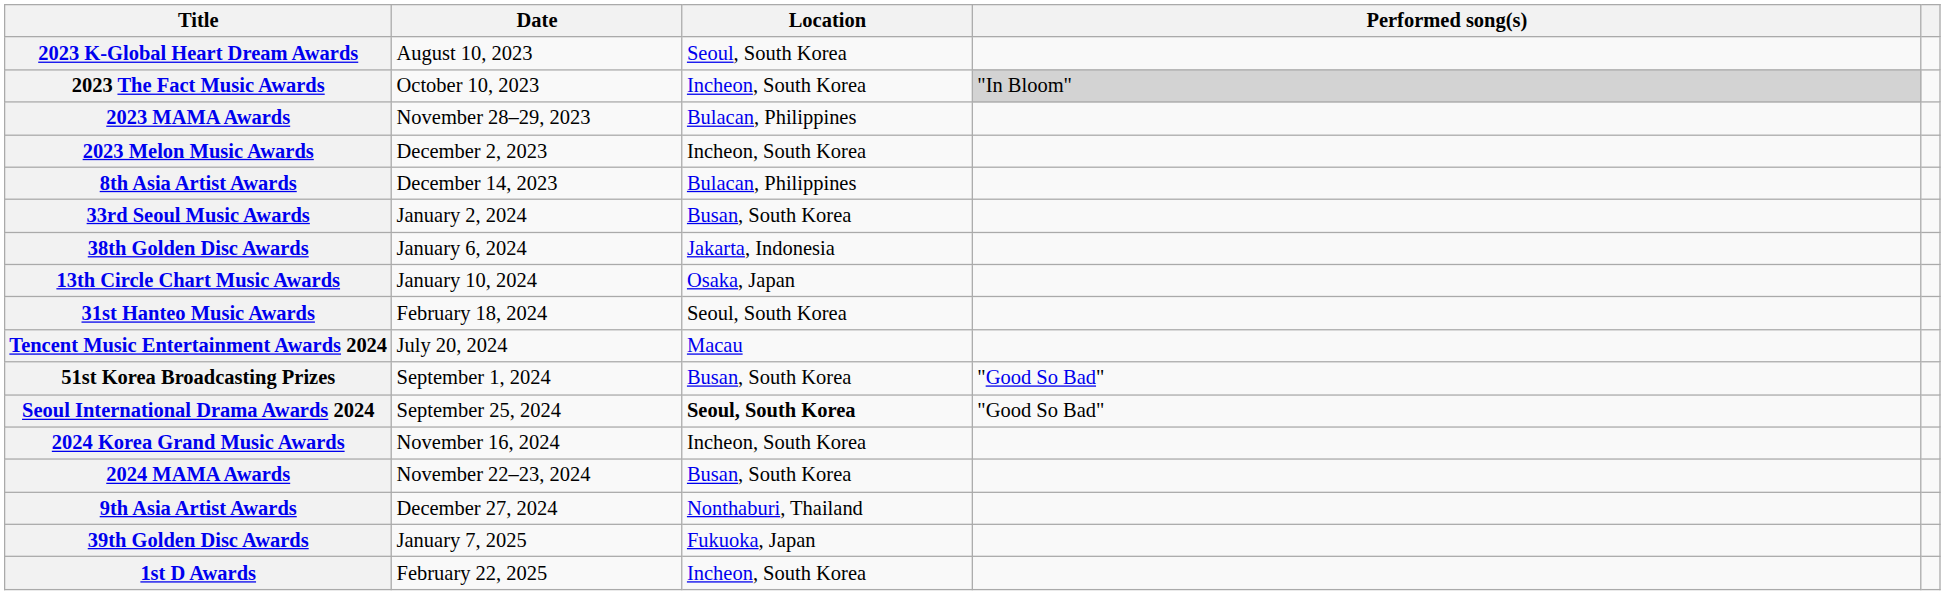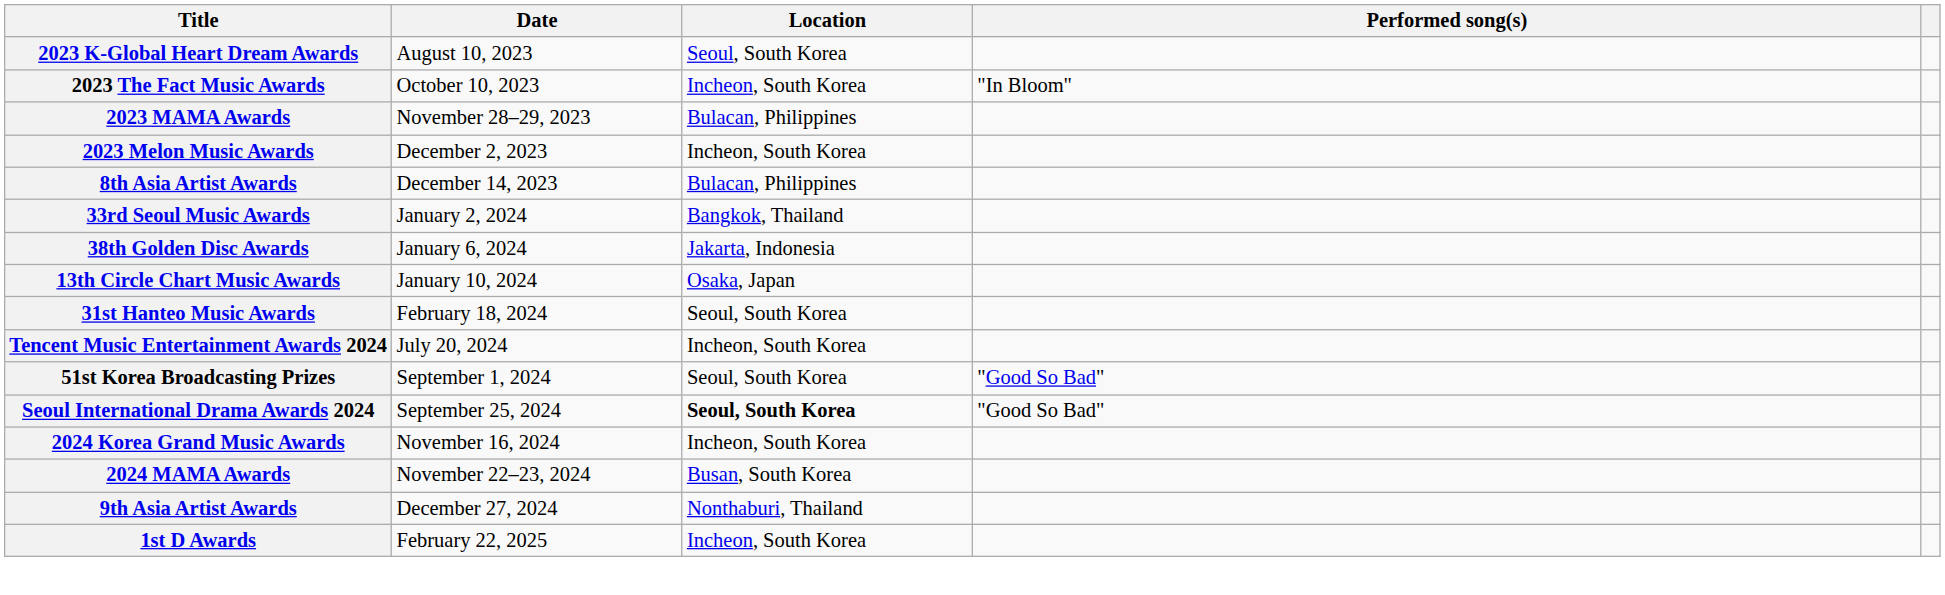 <table class="wikitable plainrowheaders sortable">
 <tr>
 <th style="width:20%">Title</th>
 <th style="width:15%">Date</th>
 <th style="width:15%">Location</th>
 <th>Performed song(s)</th>
 <th style="width:1%" class="unsortable"></th>
 </tr>
 <tr>
 <th scope="row"><a href='#'>2023 K-Global Heart Dream Awards</a></th>
 <td>August 10, 2023</td>
 <td><a href='#'>Seoul</a>, South Korea</td>
 <td></td>
 <td style="text-align:center"></td>
 </tr>
 <tr>
 <th scope="row">2023 <a href='#'>The Fact Music Awards</a></th>
 <td>October 10, 2023</td>
 <td><a href='#'>Incheon</a>, South Korea</td>
-<td style="background: lightgrey;">"In Bloom"</td>
+<td>"In Bloom"</td>
 <td style="text-align:center"></td>
 </tr>
 <tr>
 <th scope="row"><a href='#'>2023 MAMA Awards</a></th>
 <td>November 28–29, 2023</td>
 <td><a href='#'>Bulacan</a>, Philippines</td>
 <td></td>
 <td style="text-align:center"></td>
 </tr>
 <tr>
 <th scope="row"><a href='#'>2023 Melon Music Awards</a></th>
 <td>December 2, 2023</td>
 <td>Incheon, South Korea</td>
 <td></td>
 <td style="text-align:center"></td>
 </tr>
 <tr>
 <th scope="row"><a href='#'>8th Asia Artist Awards</a></th>
 <td>December 14, 2023</td>
 <td><a href='#'>Bulacan</a>, Philippines</td>
 <td></td>
 <td style="text-align:center"></td>
 </tr>
 <tr>
 <th scope="row"><a href='#'>33rd Seoul Music Awards</a></th>
 <td>January 2, 2024</td>
-<td><a href='#'>Busan</a>, South Korea</td>
+<td><a href='#'>Bangkok</a>, Thailand</td>
 <td></td>
 <td style="text-align:center"></td>
 </tr>
 <tr>
 <th scope="row"><a href='#'>38th Golden Disc Awards</a></th>
 <td>January 6, 2024</td>
 <td><a href='#'>Jakarta</a>, Indonesia</td>
 <td></td>
 <td style="text-align:center"></td>
 </tr>
 <tr>
 <th scope="row"><a href='#'>13th Circle Chart Music Awards</a></th>
 <td>January 10, 2024</td>
 <td><a href='#'>Osaka</a>, Japan</td>
 <td></td>
 <td style="text-align:center"></td>
 </tr>
 <tr>
 <th scope="row"><a href='#'>31st Hanteo Music Awards</a></th>
 <td>February 18, 2024</td>
 <td>Seoul, South Korea</td>
 <td></td>
 <td style="text-align:center"></td>
 </tr>
 <tr>
 <th scope="row"><a href='#'>Tencent Music Entertainment Awards</a> 2024</th>
 <td>July 20, 2024</td>
-<td><a href='#'>Macau</a></td>
+<td>Incheon, South Korea</td>
 <td></td>
 <td style="text-align:center"></td>
 </tr>
 <tr>
 <th scope="row">51st Korea Broadcasting Prizes</th>
 <td>September 1, 2024</td>
-<td><a href='#'>Busan</a>, South Korea</td>
+<td>Seoul, South Korea</td>
 <td>"<a href='#'>Good So Bad</a>"</td>
 <td style="text-align:center"></td>
 </tr>
 <tr>
 <th scope="row"><a href='#'>Seoul International Drama Awards</a> 2024</th>
 <td>September 25, 2024</td>
 <td><strong>Seoul, South Korea</strong></td>
 <td>"Good So Bad"</td>
 <td style="text-align:center"></td>
 </tr>
 <tr>
 <th scope="row"><a href='#'>2024 Korea Grand Music Awards</a></th>
 <td>November 16, 2024</td>
 <td>Incheon, South Korea</td>
 <td></td>
 <td style="text-align:center"></td>
 </tr>
 <tr>
 <th scope="row"><a href='#'>2024 MAMA Awards</a></th>
 <td>November 22–23, 2024</td>
 <td><a href='#'>Busan</a>, South Korea</td>
 <td></td>
 <td style="text-align:center"></td>
 </tr>
 <tr>
 <th scope="row"><a href='#'>9th Asia Artist Awards</a></th>
 <td>December 27, 2024</td>
 <td><a href='#'>Nonthaburi</a>, Thailand</td>
 <td></td>
 <td style="text-align:center"></td>
 </tr>
 <tr>
-<th scope="row"><a href='#'>39th Golden Disc Awards</a></th>
-<td>January 7, 2025</td>
-<td><a href='#'>Fukuoka</a>, Japan</td>
-<td></td>
-<td style="text-align:center"></td>
-</tr>
-<tr>
 <th scope="row"><a href='#'>1st D Awards</a></th>
 <td>February 22, 2025</td>
 <td><a href='#'>Incheon</a>, South Korea</td>
 <td></td>
 <td></td>
 </tr>
 </table>
